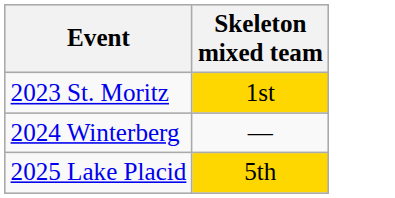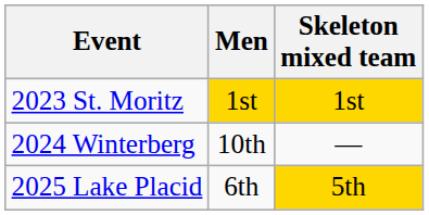 <table class="wikitable" style="text-align:center">
 <tr>
 <th>Event</th>
+<th>Men</th>
 <th>Skeleton<br>mixed team</th>
 </tr>
 <tr>
 <td style="text-align:left"> <a href='#'>2023 St. Moritz</a></td>
 <td style="background:gold">1st</td>
+<td style="background:gold">1st</td>
 </tr>
 <tr>
 <td style="text-align:left"> <a href='#'>2024 Winterberg</a></td>
+<td>10th</td>
 <td>—</td>
 </tr>
 <tr>
 <td style="text-align:left"> <a href='#'>2025 Lake Placid</a></td>
+<td>6th</td>
 <td style="background: gold;">5th</td>
 </tr>
 </table>
